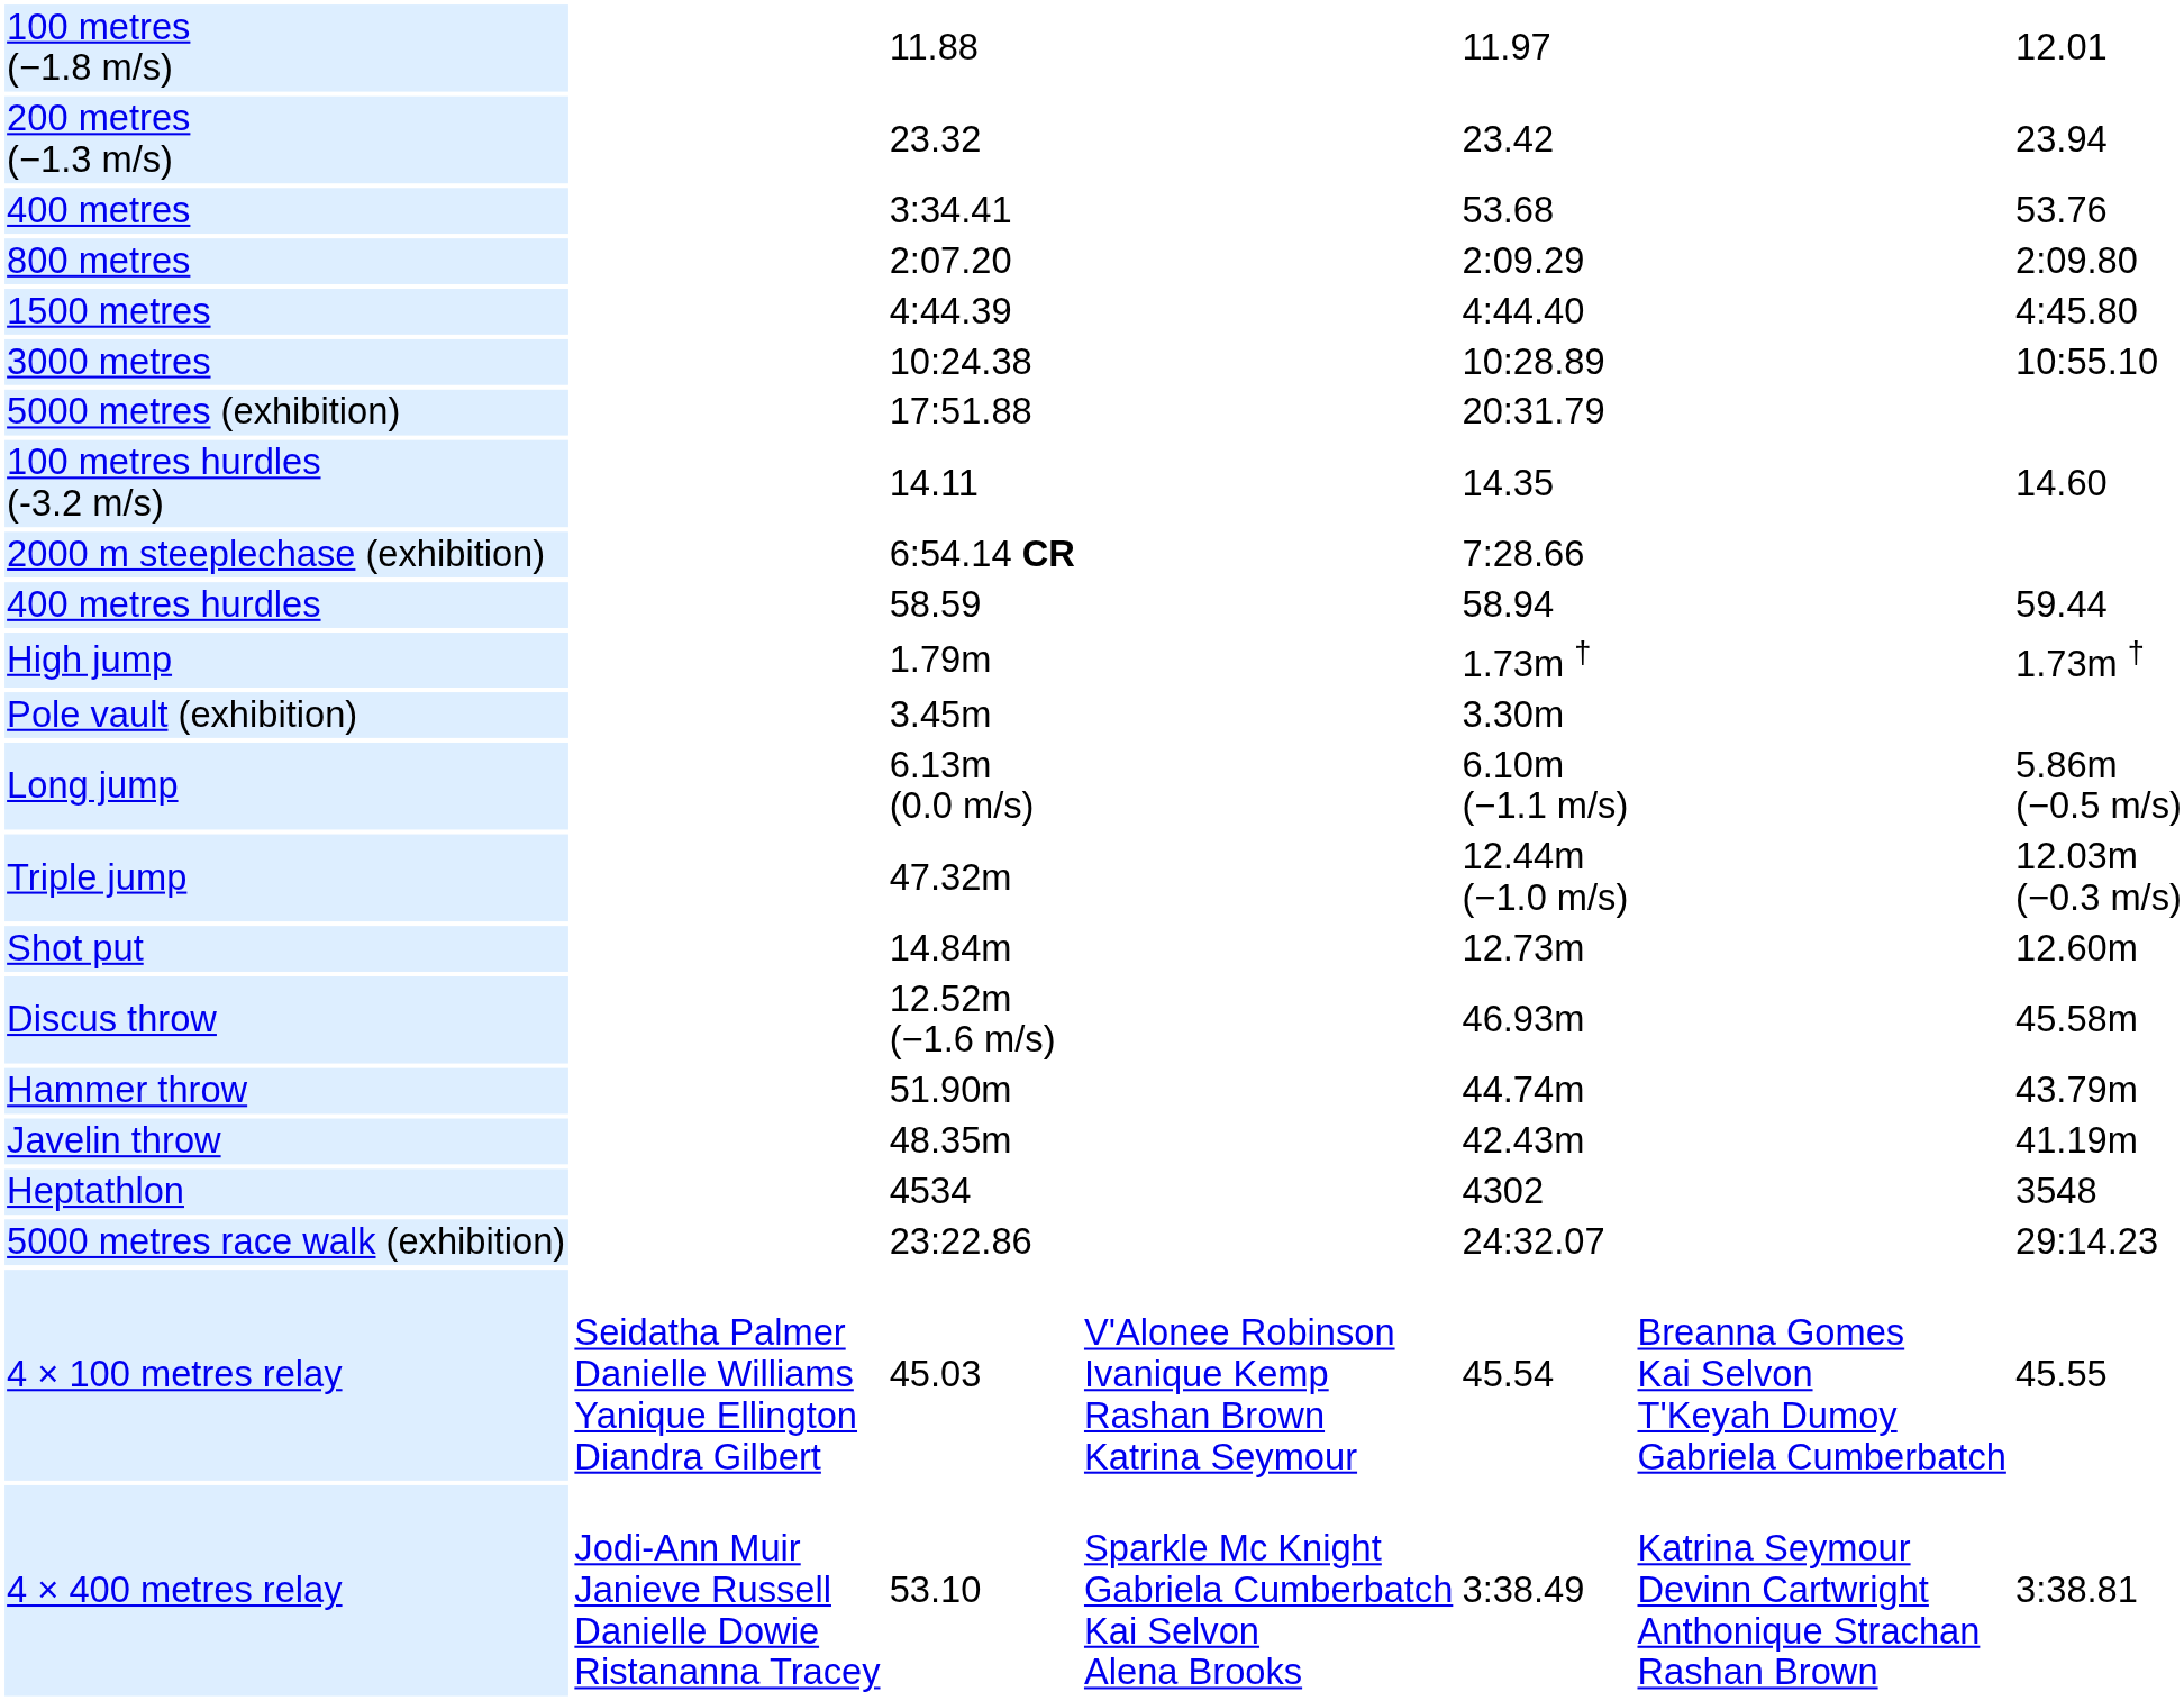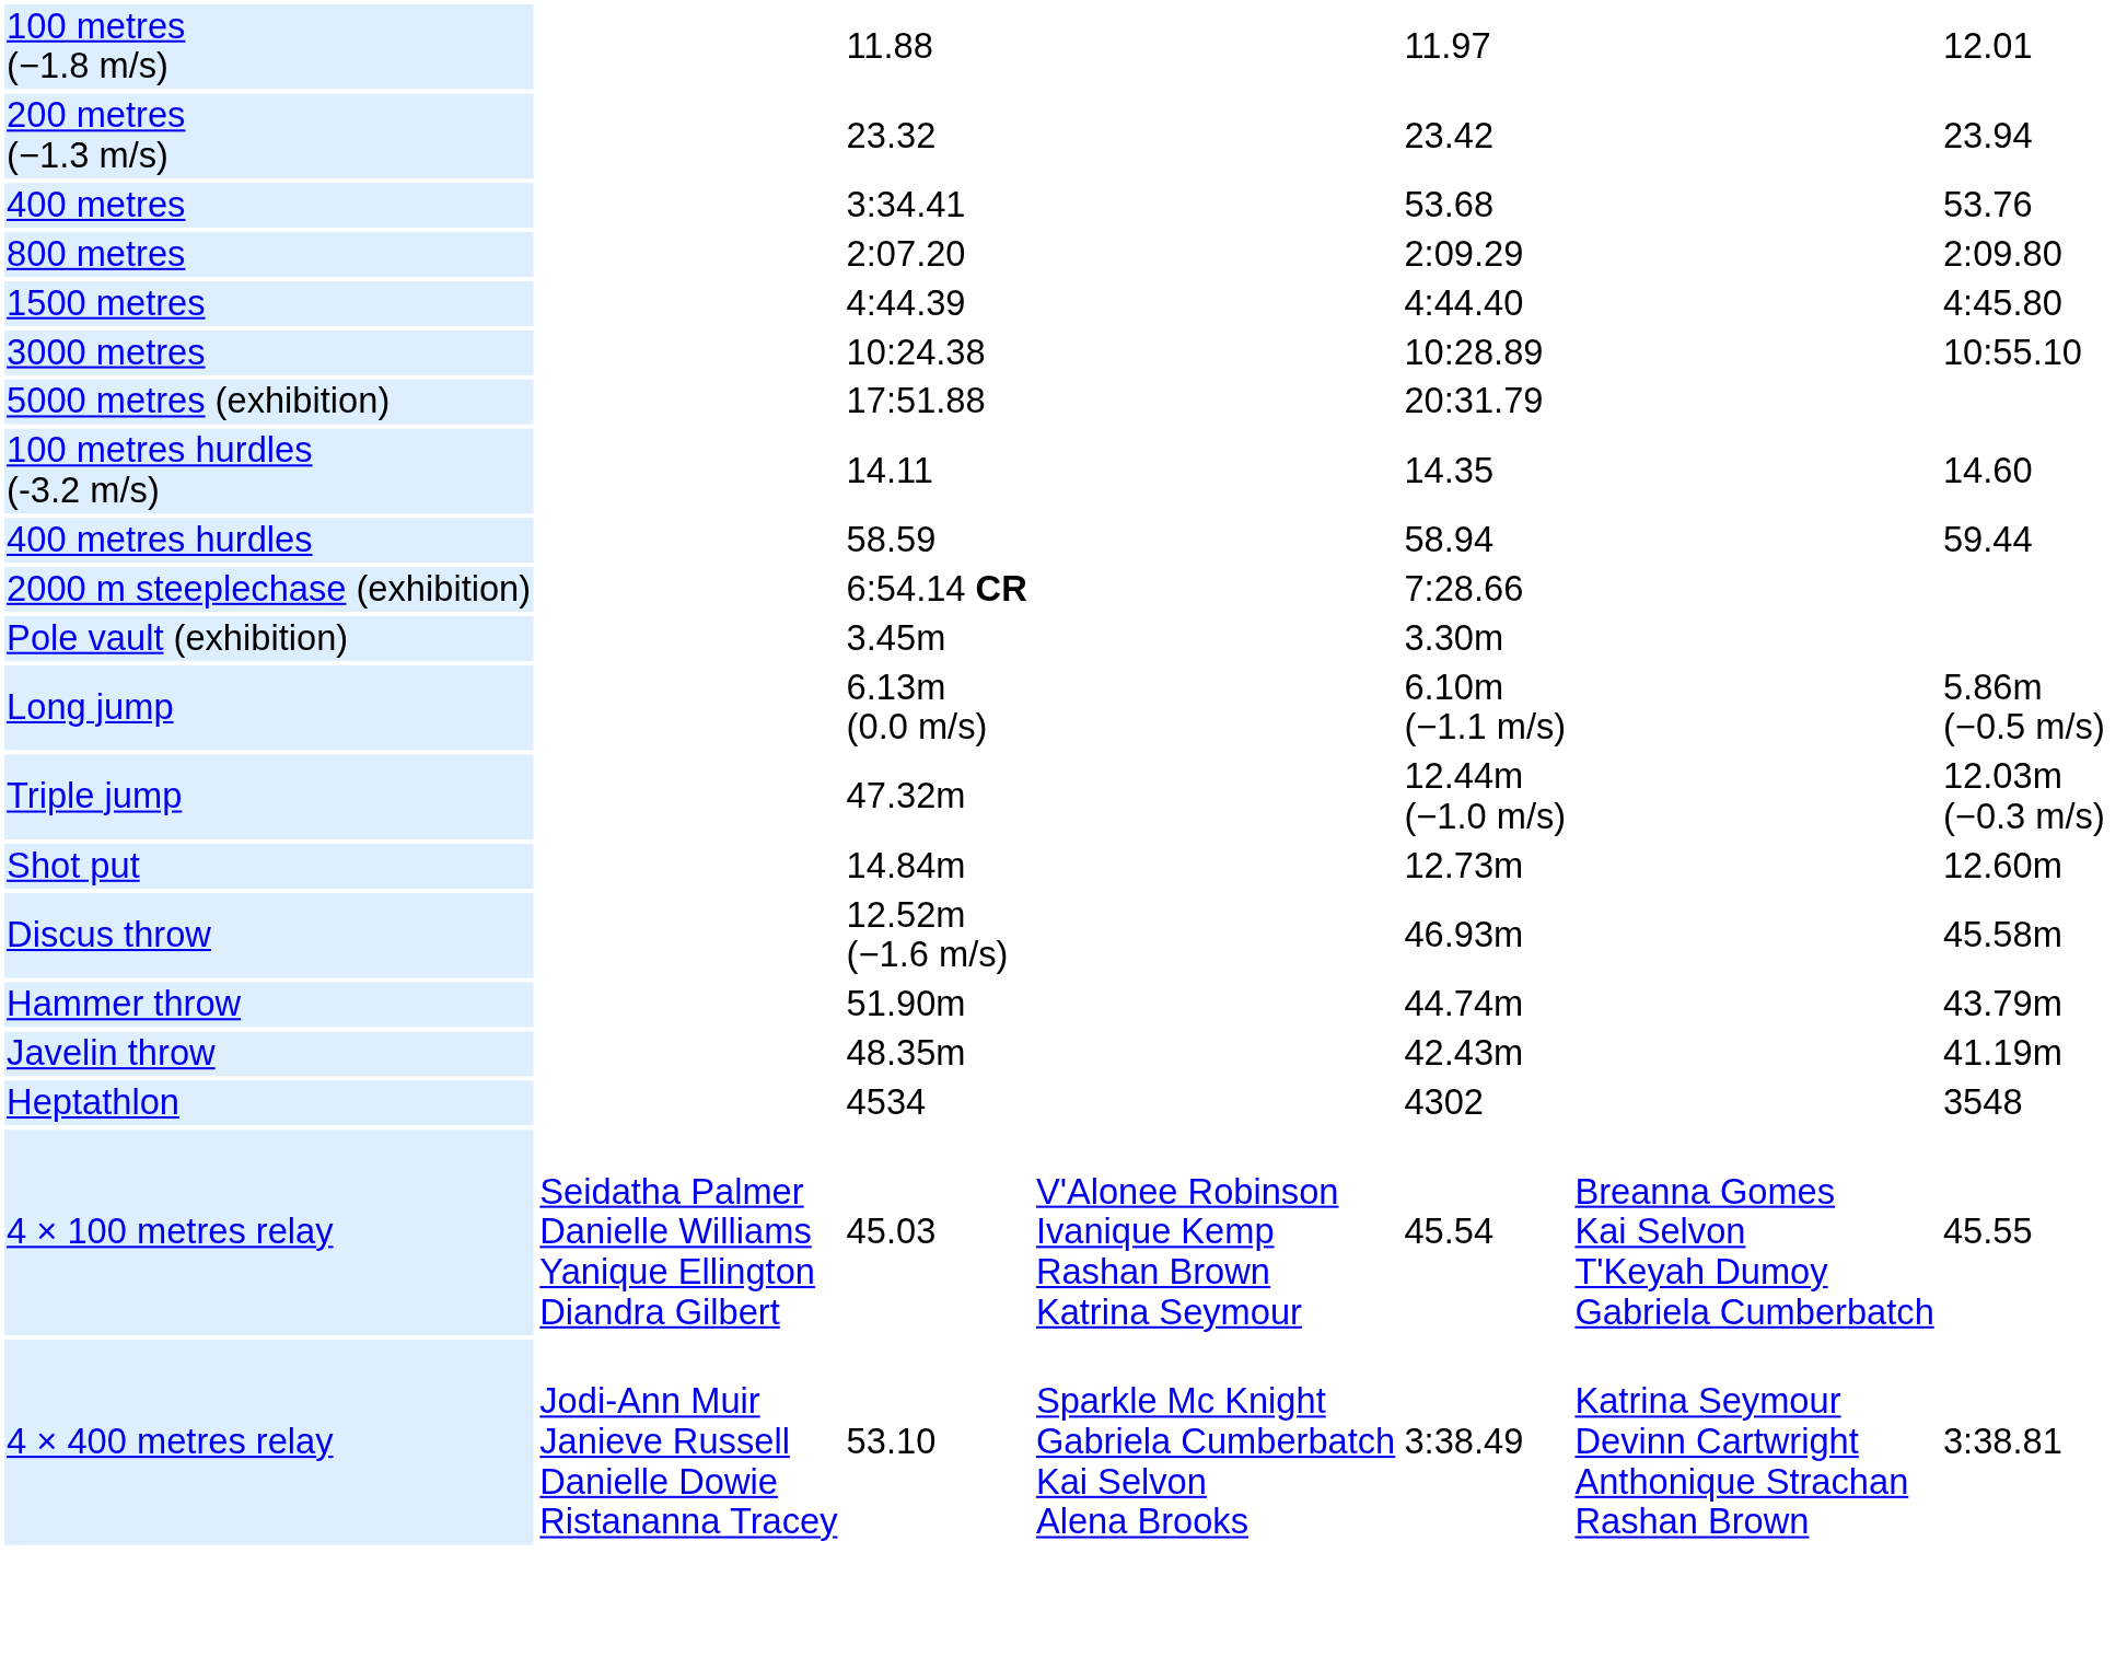 <table>
 <tr>
 <td style="background:#def;"><a href='#'>100 metres</a> <br> (−1.8 m/s)</td>
 <td></td>
 <td>11.88</td>
 <td></td>
 <td>11.97</td>
 <td></td>
 <td>12.01</td>
 </tr>
 <tr>
 <td style="background:#def;"><a href='#'>200 metres</a> <br> (−1.3 m/s)</td>
 <td></td>
 <td>23.32</td>
 <td></td>
 <td>23.42</td>
 <td></td>
 <td>23.94</td>
 </tr>
 <tr>
 <td style="background:#def;"><a href='#'>400 metres</a></td>
 <td></td>
 <td>3:34.41</td>
 <td></td>
 <td>53.68</td>
 <td></td>
 <td>53.76</td>
 </tr>
 <tr>
 <td style="background:#def;"><a href='#'>800 metres</a></td>
 <td></td>
 <td>2:07.20</td>
 <td></td>
 <td>2:09.29</td>
 <td></td>
 <td>2:09.80</td>
 </tr>
 <tr>
 <td style="background:#def;"><a href='#'>1500 metres</a></td>
 <td></td>
 <td>4:44.39</td>
 <td></td>
 <td>4:44.40</td>
 <td></td>
 <td>4:45.80</td>
 </tr>
 <tr>
 <td style="background:#def;"><a href='#'>3000 metres</a></td>
 <td></td>
 <td>10:24.38</td>
 <td></td>
 <td>10:28.89</td>
 <td></td>
 <td>10:55.10</td>
 </tr>
 <tr>
 <td style="background:#def;"><a href='#'>5000 metres</a> (exhibition)</td>
 <td></td>
 <td>17:51.88</td>
 <td></td>
 <td>20:31.79</td>
 <td></td>
 <td></td>
 </tr>
 <tr>
 <td style="background:#def;"><a href='#'>100 metres hurdles</a> <br> (-3.2 m/s)</td>
 <td></td>
 <td>14.11</td>
 <td></td>
 <td>14.35</td>
 <td></td>
 <td>14.60</td>
 </tr>
 <tr>
-<td style="background:#def;"><a href='#'>2000 m steeplechase</a> (exhibition)</td>
-<td></td>
-<td>6:54.14 <strong>CR</strong></td>
-<td></td>
-<td>7:28.66</td>
-<td></td>
-<td></td>
-</tr>
-<tr>
 <td style="background:#def;"><a href='#'>400 metres hurdles</a></td>
 <td></td>
 <td>58.59</td>
 <td></td>
 <td>58.94</td>
 <td></td>
 <td>59.44</td>
 </tr>
 <tr>
-<td style="background:#def;"><a href='#'>High jump</a></td>
+<td style="background:#def;"><a href='#'>2000 m steeplechase</a> (exhibition)</td>
 <td></td>
-<td>1.79m</td>
+<td>6:54.14 <strong>CR</strong></td>
 <td></td>
-<td>1.73m <sup>†</sup></td>
+<td>7:28.66</td>
 <td></td>
-<td>1.73m <sup>†</sup></td>
+<td></td>
 </tr>
 <tr>
 <td style="background:#def;"><a href='#'>Pole vault</a> (exhibition)</td>
 <td></td>
 <td>3.45m</td>
 <td></td>
 <td>3.30m</td>
 <td></td>
 <td></td>
 </tr>
 <tr>
 <td style="background:#def;"><a href='#'>Long jump</a></td>
 <td></td>
 <td>6.13m <br> (0.0 m/s)</td>
 <td></td>
 <td>6.10m <br> (−1.1 m/s)</td>
 <td></td>
 <td>5.86m <br> (−0.5 m/s)</td>
 </tr>
 <tr>
 <td style="background:#def;"><a href='#'>Triple jump</a></td>
 <td></td>
 <td>47.32m</td>
 <td></td>
 <td>12.44m <br> (−1.0 m/s)</td>
 <td></td>
 <td>12.03m <br> (−0.3 m/s)</td>
 </tr>
 <tr>
 <td style="background:#def;"><a href='#'>Shot put</a></td>
 <td></td>
 <td>14.84m</td>
 <td></td>
 <td>12.73m</td>
 <td></td>
 <td>12.60m</td>
 </tr>
 <tr>
 <td style="background:#def;"><a href='#'>Discus throw</a></td>
 <td></td>
 <td>12.52m <br> (−1.6 m/s)</td>
 <td></td>
 <td>46.93m</td>
 <td></td>
 <td>45.58m</td>
 </tr>
 <tr>
 <td style="background:#def;"><a href='#'>Hammer throw</a></td>
 <td></td>
 <td>51.90m</td>
 <td></td>
 <td>44.74m</td>
 <td></td>
 <td>43.79m</td>
 </tr>
 <tr>
 <td style="background:#def;"><a href='#'>Javelin throw</a></td>
 <td></td>
 <td>48.35m</td>
 <td></td>
 <td>42.43m</td>
 <td></td>
 <td>41.19m</td>
 </tr>
 <tr>
 <td style="background:#def;"><a href='#'>Heptathlon</a></td>
 <td></td>
 <td>4534</td>
 <td></td>
 <td>4302</td>
 <td></td>
 <td>3548</td>
 </tr>
 <tr>
-<td style="background:#def;"><a href='#'>5000 metres race walk</a> (exhibition)</td>
-<td></td>
-<td>23:22.86</td>
-<td></td>
-<td>24:32.07</td>
-<td></td>
-<td>29:14.23</td>
-</tr>
-<tr>
 <td style="background:#def;"><a href='#'>4 × 100 metres relay</a></td>
 <td> <br><a href='#'>Seidatha Palmer</a><br><a href='#'>Danielle Williams</a><br><a href='#'>Yanique Ellington</a><br><a href='#'>Diandra Gilbert</a></td>
 <td>45.03</td>
 <td> <br><a href='#'>V'Alonee Robinson</a><br><a href='#'>Ivanique Kemp</a><br><a href='#'>Rashan Brown</a><br><a href='#'>Katrina Seymour</a></td>
 <td>45.54</td>
 <td> <br><a href='#'>Breanna Gomes</a><br><a href='#'>Kai Selvon</a><br><a href='#'>T'Keyah Dumoy</a><br><a href='#'>Gabriela Cumberbatch</a></td>
 <td>45.55</td>
 </tr>
 <tr>
 <td style="background:#def;"><a href='#'>4 × 400 metres relay</a></td>
 <td> <br><a href='#'>Jodi-Ann Muir</a><br><a href='#'>Janieve Russell</a><br><a href='#'>Danielle Dowie</a><br><a href='#'>Ristananna Tracey</a></td>
 <td>53.10</td>
 <td> <br><a href='#'>Sparkle Mc Knight</a><br><a href='#'>Gabriela Cumberbatch</a><br><a href='#'>Kai Selvon</a><br><a href='#'>Alena Brooks</a></td>
 <td>3:38.49</td>
 <td> <br><a href='#'>Katrina Seymour</a><br><a href='#'>Devinn Cartwright</a><br><a href='#'>Anthonique Strachan</a><br><a href='#'>Rashan Brown</a></td>
 <td>3:38.81</td>
 </tr>
 </table>
